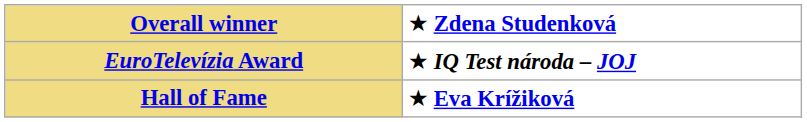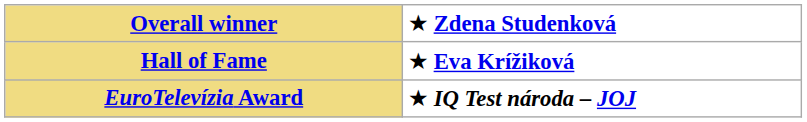 <table class=wikitable style="background:white">
 <tr>
 <th style=background:#F0DC82 width=273><a href='#'>Overall winner</a></th>
 <td width=273>★ <strong><a href='#'>Zdena Studenková</a></strong></td>
 </tr>
 <tr>
+<th style=background:#F0DC82 width=273><a href='#'>Hall of Fame</a></th>
+<td width=273>★ <strong><a href='#'>Eva Krížiková</a></strong></td>
+</tr>
+<tr>
 <th style=background:#F0DC82 width=273><a href='#'><em>EuroTelevízia</em> Award</a></th>
 <td width=273>★ <strong><em>IQ Test národa<em> – <a href='#'>JOJ</a><strong></td>
 </tr>
-<tr>
-<th style=background:#F0DC82 width=273><a href='#'>Hall of Fame</a></th>
-<td width=273>★ <strong><a href='#'>Eva Krížiková</a></strong></td>
-</tr>
 </table>
